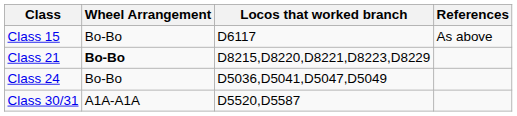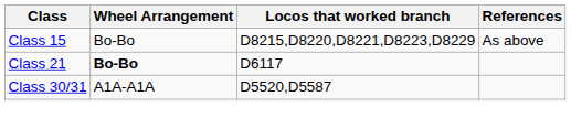 <table class="wikitable">
 <tr>
 <th>Class</th>
 <th>Wheel Arrangement</th>
 <th>Locos that worked branch</th>
 <th>References</th>
 </tr>
 <tr>
 <td><a href='#'>Class 15</a></td>
 <td>Bo-Bo</td>
-<td>D6117</td>
+<td>D8215,D8220,D8221,D8223,D8229</td>
 <td>As above</td>
 </tr>
 <tr>
 <td><a href='#'>Class 21</a></td>
 <td><strong>Bo-Bo</strong></td>
-<td>D8215,D8220,D8221,D8223,D8229</td>
-<td></td>
-</tr>
-<tr>
-<td><a href='#'>Class 24</a></td>
-<td>Bo-Bo</td>
-<td>D5036,D5041,D5047,D5049</td>
+<td>D6117</td>
 <td></td>
 </tr>
 <tr>
 <td><a href='#'>Class 30/31</a></td>
 <td>A1A-A1A</td>
 <td>D5520,D5587</td>
 <td></td>
 </tr>
 </table>
